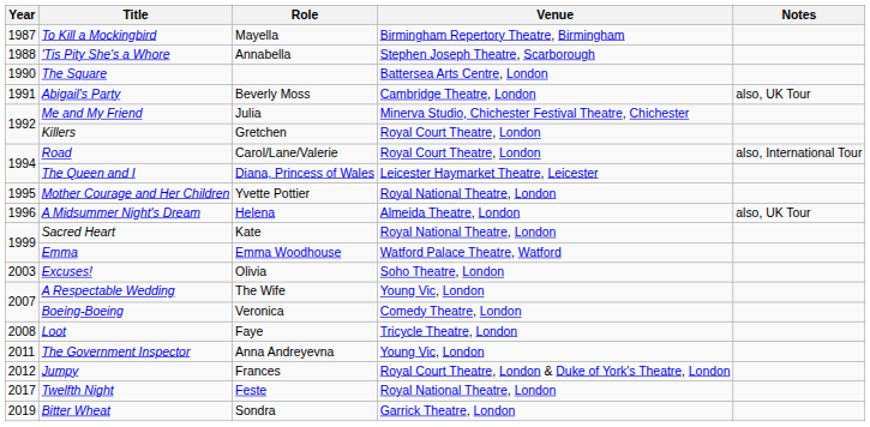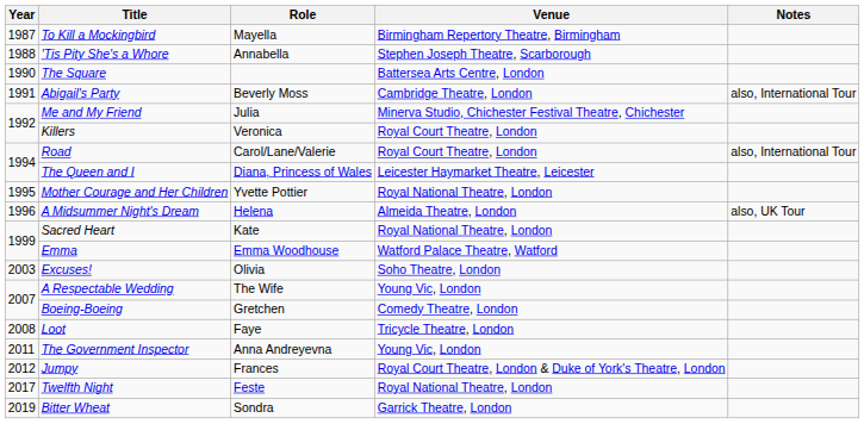 <table class="wikitable">
 <tr>
 <th>Year</th>
 <th>Title</th>
 <th>Role</th>
 <th>Venue</th>
 <th>Notes</th>
 </tr>
 <tr>
 <td>1987</td>
 <td><em><a href='#'>To Kill a Mockingbird</a></em></td>
 <td>Mayella</td>
 <td><a href='#'>Birmingham Repertory Theatre</a>, <a href='#'>Birmingham</a></td>
 <td></td>
 </tr>
 <tr>
 <td>1988</td>
 <td><em><a href='#'>'Tis Pity She's a Whore</a></em></td>
 <td>Annabella</td>
 <td><a href='#'>Stephen Joseph Theatre</a>, <a href='#'>Scarborough</a></td>
 <td></td>
 </tr>
 <tr>
 <td>1990</td>
 <td><em><a href='#'>The Square</a></em></td>
 <td></td>
 <td><a href='#'>Battersea Arts Centre</a>, <a href='#'>London</a></td>
 <td></td>
 </tr>
 <tr>
 <td>1991</td>
 <td><em><a href='#'>Abigail's Party</a></em></td>
 <td>Beverly Moss</td>
 <td><a href='#'>Cambridge Theatre</a>, <a href='#'>London</a></td>
-<td>also, UK Tour</td>
+<td>also, International Tour</td>
 </tr>
 <tr>
 <td rowspan="2">1992</td>
 <td><em><a href='#'>Me and My Friend</a></em></td>
 <td>Julia</td>
 <td><a href='#'>Minerva Studio, Chichester Festival Theatre</a>, <a href='#'>Chichester</a></td>
 <td></td>
 </tr>
 <tr>
 <td><em>Killers</em></td>
-<td>Gretchen</td>
+<td>Veronica</td>
 <td><a href='#'>Royal Court Theatre</a>, <a href='#'>London</a></td>
 <td></td>
 </tr>
 <tr>
 <td rowspan="2">1994</td>
 <td><em><a href='#'>Road</a></em></td>
 <td>Carol/Lane/Valerie</td>
 <td><a href='#'>Royal Court Theatre</a>, <a href='#'>London</a></td>
 <td>also, International Tour</td>
 </tr>
 <tr>
 <td><em><a href='#'>The Queen and I</a></em></td>
 <td><a href='#'>Diana, Princess of Wales</a></td>
 <td><a href='#'>Leicester Haymarket Theatre</a>, <a href='#'>Leicester</a></td>
 <td></td>
 </tr>
 <tr>
 <td>1995</td>
 <td><em><a href='#'>Mother Courage and Her Children</a></em></td>
 <td>Yvette Pottier</td>
 <td><a href='#'>Royal National Theatre</a>, <a href='#'>London</a></td>
 <td></td>
 </tr>
 <tr>
 <td>1996</td>
 <td><em><a href='#'>A Midsummer Night's Dream</a></em></td>
 <td><a href='#'>Helena</a></td>
 <td><a href='#'>Almeida Theatre</a>, <a href='#'>London</a></td>
 <td>also, UK Tour</td>
 </tr>
 <tr>
 <td rowspan="2">1999</td>
 <td><em>Sacred Heart</em></td>
 <td>Kate</td>
 <td><a href='#'>Royal National Theatre</a>, <a href='#'>London</a></td>
 <td></td>
 </tr>
 <tr>
 <td><em><a href='#'>Emma</a></em></td>
 <td><a href='#'>Emma Woodhouse</a></td>
 <td><a href='#'>Watford Palace Theatre</a>, <a href='#'>Watford</a></td>
 <td></td>
 </tr>
 <tr>
 <td>2003</td>
 <td><em><a href='#'>Excuses!</a></em></td>
 <td>Olivia</td>
 <td><a href='#'>Soho Theatre</a>, <a href='#'>London</a></td>
 <td></td>
 </tr>
 <tr>
 <td rowspan="2">2007</td>
 <td><em><a href='#'>A Respectable Wedding</a></em></td>
 <td>The Wife</td>
 <td><a href='#'>Young Vic</a>, <a href='#'>London</a></td>
 <td></td>
 </tr>
 <tr>
 <td><em><a href='#'>Boeing-Boeing</a></em></td>
-<td>Veronica</td>
+<td>Gretchen</td>
 <td><a href='#'>Comedy Theatre</a>, <a href='#'>London</a></td>
 <td></td>
 </tr>
 <tr>
 <td>2008</td>
 <td><em><a href='#'>Loot</a></em></td>
 <td>Faye</td>
 <td><a href='#'>Tricycle Theatre</a>, <a href='#'>London</a></td>
 <td></td>
 </tr>
 <tr>
 <td>2011</td>
 <td><em><a href='#'>The Government Inspector</a></em></td>
 <td>Anna Andreyevna</td>
 <td><a href='#'>Young Vic</a>, <a href='#'>London</a></td>
 <td></td>
 </tr>
 <tr>
 <td>2012</td>
 <td><em><a href='#'>Jumpy</a></em></td>
 <td>Frances</td>
 <td><a href='#'>Royal Court Theatre</a>, <a href='#'>London</a> & <a href='#'>Duke of York's Theatre</a>, <a href='#'>London</a></td>
 <td></td>
 </tr>
 <tr>
 <td>2017</td>
 <td><em><a href='#'>Twelfth Night</a></em></td>
 <td><a href='#'>Feste</a></td>
 <td><a href='#'>Royal National Theatre</a>, <a href='#'>London</a></td>
 <td></td>
 </tr>
 <tr>
 <td>2019</td>
 <td><em><a href='#'>Bitter Wheat</a></em></td>
 <td>Sondra</td>
 <td><a href='#'>Garrick Theatre</a>, <a href='#'>London</a></td>
 <td></td>
 </tr>
 </table>
